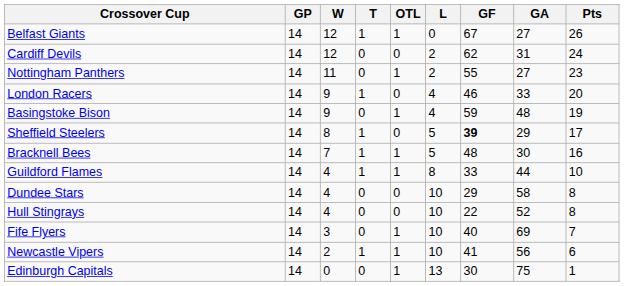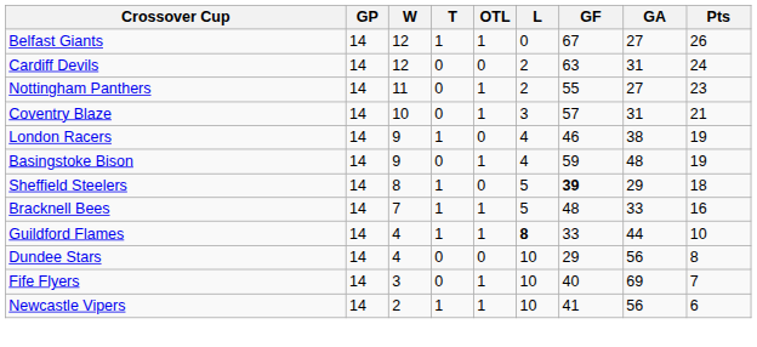 <table class="wikitable">
 <tr>
 <th width="40%">Crossover Cup</th>
 <th width="5%">GP</th>
 <th width="5%">W</th>
 <th width="5%">T</th>
 <th width="5%">OTL</th>
 <th width="5%">L</th>
 <th width="7.5%">GF</th>
 <th width="7.5%">GA</th>
 <th width="7.5%">Pts</th>
 </tr>
 <tr>
 <td><a href='#'>Belfast Giants</a></td>
 <td>14</td>
 <td>12</td>
 <td>1</td>
 <td>1</td>
 <td>0</td>
 <td>67</td>
 <td>27</td>
 <td>26</td>
 </tr>
 <tr>
 <td><a href='#'>Cardiff Devils</a></td>
 <td>14</td>
 <td>12</td>
 <td>0</td>
 <td>0</td>
 <td>2</td>
-<td>62</td>
+<td>63</td>
 <td>31</td>
 <td>24</td>
 </tr>
 <tr>
 <td><a href='#'>Nottingham Panthers</a></td>
 <td>14</td>
 <td>11</td>
 <td>0</td>
 <td>1</td>
 <td>2</td>
 <td>55</td>
 <td>27</td>
 <td>23</td>
 </tr>
 <tr>
+<td><a href='#'>Coventry Blaze</a></td>
+<td>14</td>
+<td>10</td>
+<td>0</td>
+<td>1</td>
+<td>3</td>
+<td>57</td>
+<td>31</td>
+<td>21</td>
+</tr>
+<tr>
 <td><a href='#'>London Racers</a></td>
 <td>14</td>
 <td>9</td>
 <td>1</td>
 <td>0</td>
 <td>4</td>
 <td>46</td>
-<td>33</td>
-<td>20</td>
+<td>38</td>
+<td>19</td>
 </tr>
 <tr>
 <td><a href='#'>Basingstoke Bison</a></td>
 <td>14</td>
 <td>9</td>
 <td>0</td>
 <td>1</td>
 <td>4</td>
 <td>59</td>
 <td>48</td>
 <td>19</td>
 </tr>
 <tr>
 <td><a href='#'>Sheffield Steelers</a></td>
 <td>14</td>
 <td>8</td>
 <td>1</td>
 <td>0</td>
 <td>5</td>
 <td><strong>39</strong></td>
 <td>29</td>
-<td>17</td>
+<td>18</td>
 </tr>
 <tr>
 <td><a href='#'>Bracknell Bees</a></td>
 <td>14</td>
 <td>7</td>
 <td>1</td>
 <td>1</td>
 <td>5</td>
 <td>48</td>
-<td>30</td>
+<td>33</td>
 <td>16</td>
 </tr>
 <tr>
 <td><a href='#'>Guildford Flames</a></td>
 <td>14</td>
 <td>4</td>
 <td>1</td>
 <td>1</td>
-<td>8</td>
+<td><strong>8</strong></td>
 <td>33</td>
 <td>44</td>
 <td>10</td>
 </tr>
 <tr>
 <td><a href='#'>Dundee Stars</a></td>
 <td>14</td>
 <td>4</td>
 <td>0</td>
 <td>0</td>
 <td>10</td>
 <td>29</td>
-<td>58</td>
-<td>8</td>
-</tr>
-<tr>
-<td><a href='#'>Hull Stingrays</a></td>
-<td>14</td>
-<td>4</td>
-<td>0</td>
-<td>0</td>
-<td>10</td>
-<td>22</td>
-<td>52</td>
+<td>56</td>
 <td>8</td>
 </tr>
 <tr>
 <td><a href='#'>Fife Flyers</a></td>
 <td>14</td>
 <td>3</td>
 <td>0</td>
 <td>1</td>
 <td>10</td>
 <td>40</td>
 <td>69</td>
 <td>7</td>
 </tr>
 <tr>
 <td><a href='#'>Newcastle Vipers</a></td>
 <td>14</td>
 <td>2</td>
 <td>1</td>
 <td>1</td>
 <td>10</td>
 <td>41</td>
 <td>56</td>
 <td>6</td>
 </tr>
-<tr>
-<td><a href='#'>Edinburgh Capitals</a></td>
-<td>14</td>
-<td>0</td>
-<td>0</td>
-<td>1</td>
-<td>13</td>
-<td>30</td>
-<td>75</td>
-<td>1</td>
-</tr>
 </table>
